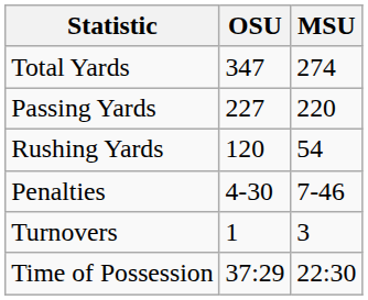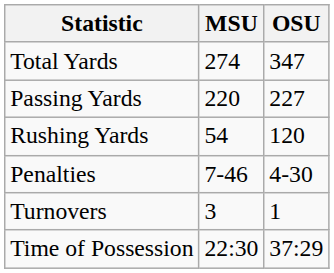 <table class="wikitable">
 <tr>
 <th>Statistic</th>
+<th>MSU</th>
 <th>OSU</th>
-<th>MSU</th>
 </tr>
 <tr>
 <td>Total Yards</td>
+<td>274</td>
 <td>347</td>
-<td>274</td>
 </tr>
 <tr>
 <td>Passing Yards</td>
+<td>220</td>
 <td>227</td>
-<td>220</td>
 </tr>
 <tr>
 <td>Rushing Yards</td>
+<td>54</td>
 <td>120</td>
-<td>54</td>
 </tr>
 <tr>
 <td>Penalties</td>
+<td>7-46</td>
 <td>4-30</td>
-<td>7-46</td>
 </tr>
 <tr>
 <td>Turnovers</td>
+<td>3</td>
 <td>1</td>
-<td>3</td>
 </tr>
 <tr>
 <td>Time of Possession</td>
+<td>22:30</td>
 <td>37:29</td>
-<td>22:30</td>
 </tr>
 </table>
